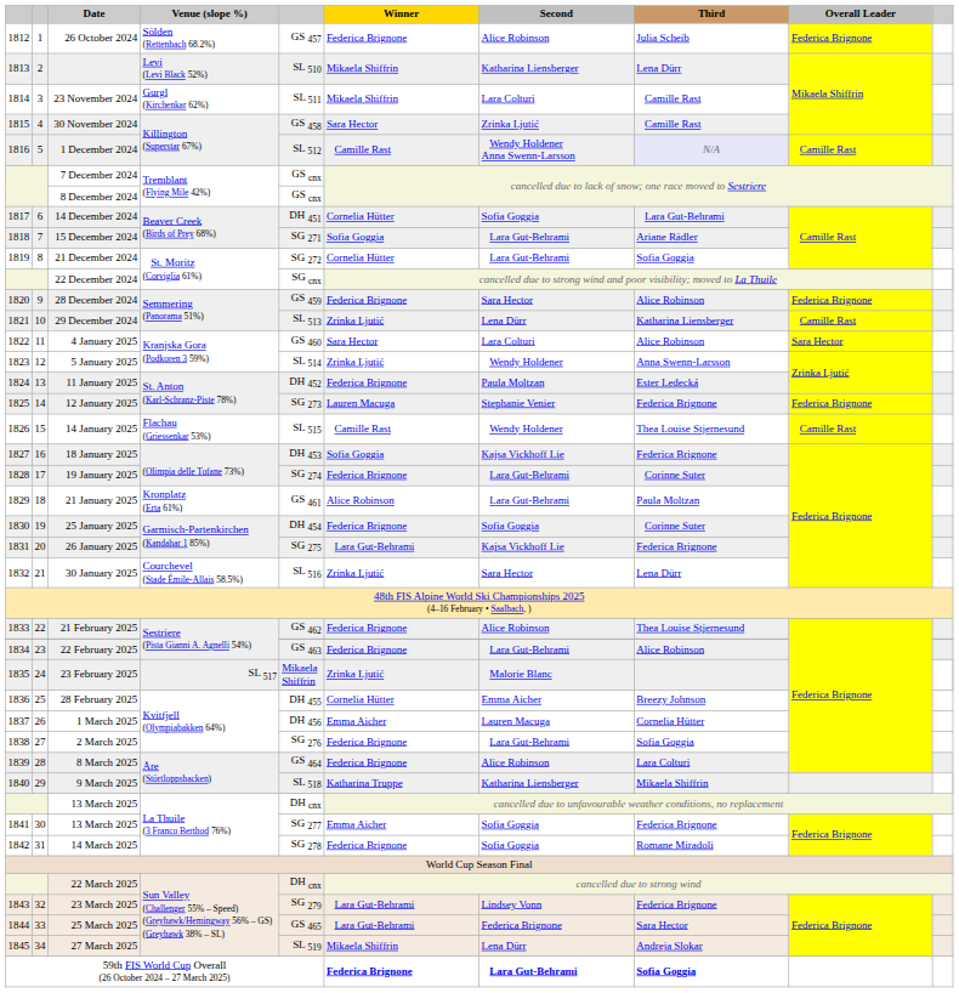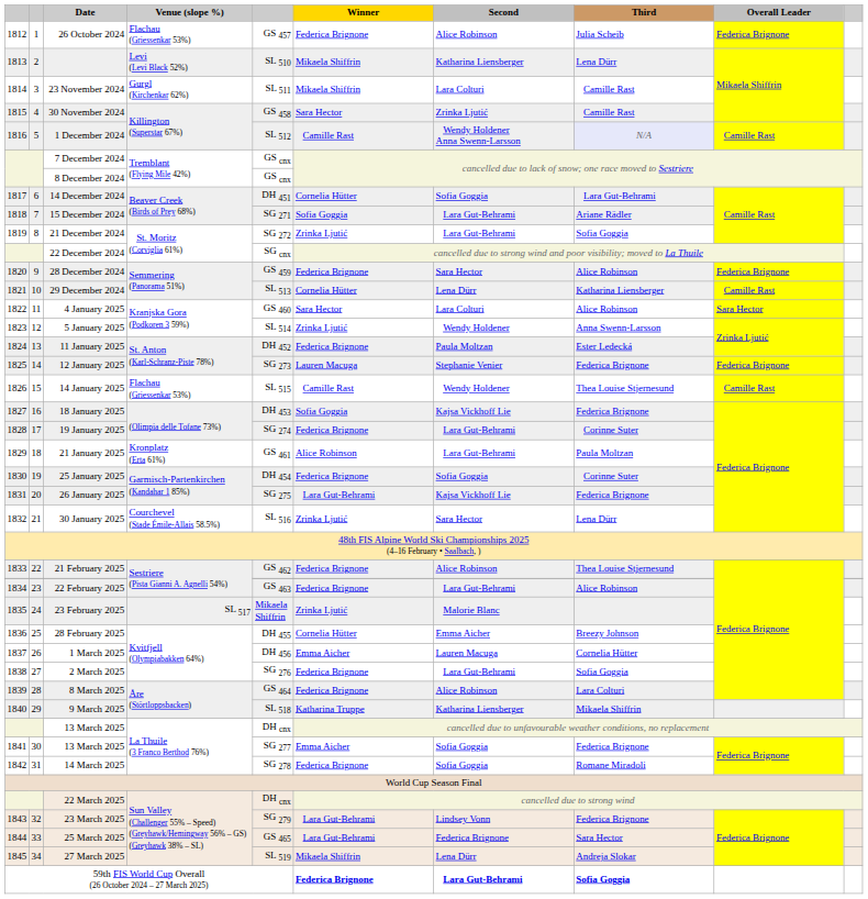 <table class="wikitable plainrowheaders" style="background:#fff; font-size:86%; line-height:16px; border:grey solid 1px; border-collapse:collapse;">
 <tr>
 <th scope="col" style="background:#ccc; width=20 px;"></th>
 <th scope="col" style="background:#ccc; width=20 px;"></th>
 <th scope="col" style="background:#ccc; width:110px;">Date</th>
 <th scope="col" style="background:#ccc; width:170px;">Venue (slope %)</th>
 <th scope="col" style="background:#ccc; width:50px;"></th>
 <th scope="col" style="background:gold; width:190px;">Winner</th>
 <th scope="col" style="background:silver; width:190px;">Second</th>
 <th scope="col" style="background:#c96; width:190px;">Third</th>
 <th scope="col" style="background:silver; width:175px;">Overall Leader</th>
 <th scope="col" style="background:#ccc; width:20px;"></th>
 </tr>
 <tr>
 <td align="center">1812</td>
 <td align="center">1</td>
 <td align="right">26 October 2024</td>
-<td> <a href='#'>Sölden</a><br><small>(<a href='#'>Rettenbach</a> 68.2%)</small></td>
+<td> <a href='#'>Flachau</a><br><small>(<a href='#'>Griessenkar</a> 53%)</small></td>
 <td align=right>GS <sub>457</sub></td>
 <td> <a href='#'>Federica Brignone</a></td>
 <td> <a href='#'>Alice Robinson</a></td>
 <td> <a href='#'>Julia Scheib</a></td>
 <td bgcolor=yellow> <a href='#'>Federica Brignone</a></td>
 <td></td>
 </tr>
 <tr style="background:#EFEFEF">
 <td align="center">1813</td>
 <td align="center">2</td>
 <td align="right"></td>
 <td> <a href='#'>Levi</a><br><small>(<a href='#'>Levi Black</a> 52%)</small></td>
 <td align=right>SL <sub>510</sub></td>
 <td> <a href='#'>Mikaela Shiffrin</a></td>
 <td> <a href='#'>Katharina Liensberger</a></td>
 <td> <a href='#'>Lena Dürr</a></td>
 <td rowspan=3 bgcolor=yellow> <a href='#'>Mikaela Shiffrin</a></td>
 <td></td>
 </tr>
 <tr>
 <td align="center">1814</td>
 <td align="center">3</td>
 <td align="right">23 November 2024</td>
 <td> <a href='#'>Gurgl</a><br><small>(<a href='#'>Kirchenkar</a> 62%)</small></td>
 <td align=right>SL <sub>511</sub></td>
 <td> <a href='#'>Mikaela Shiffrin</a></td>
 <td> <a href='#'>Lara Colturi</a></td>
 <td>   <a href='#'>Camille Rast</a></td>
 <td></td>
 </tr>
 <tr style="background:#EFEFEF">
 <td align="center">1815</td>
 <td align="center">4</td>
 <td align="right">30 November 2024</td>
 <td rowspan="2"> <a href='#'>Killington</a><br><small>(<a href='#'>Superstar</a> 67%)</small></td>
 <td align=right>GS <sub>458</sub></td>
 <td> <a href='#'>Sara Hector</a></td>
 <td> <a href='#'>Zrinka Ljutić</a></td>
 <td>   <a href='#'>Camille Rast</a></td>
 <td></td>
 </tr>
 <tr style="background:#EFEFEF">
 <td align="center">1816</td>
 <td align="center">5</td>
 <td align="right">1 December 2024</td>
 <td align=right>SL <sub>512</sub></td>
 <td>   <a href='#'>Camille Rast</a></td>
 <td>   <a href='#'>Wendy Holdener</a><br> <a href='#'>Anna Swenn-Larsson</a></td>
 <td align=center bgcolor="E6E8FA" style=color:#696969><em>N/A</em></td>
 <td bgcolor=yellow>   <a href='#'>Camille Rast</a></td>
 <td></td>
 </tr>
 <tr>
 <td colspan=2 rowspan=2 bgcolor="F5F5DC"></td>
 <td align="right">7 December 2024</td>
 <td rowspan="2"> <a href='#'>Tremblant</a><br><small>(<a href='#'>Flying Mile</a> 42%)</small></td>
 <td align=right>GS <sub>cnx</sub></td>
 <td colspan=5 rowspan=2 align=center bgcolor="F5F5DC" style=color:#696969><em>cancelled due to lack of snow; one race moved to <a href='#'>Sestriere</a></em></td>
 </tr>
 <tr>
 <td align="right">8 December 2024</td>
 <td align=right>GS <sub>cnx</sub></td>
 </tr>
 <tr style="background:#EFEFEF">
 <td align="center">1817</td>
 <td align="center">6</td>
 <td align="right">14 December 2024</td>
 <td rowspan="2"> <a href='#'>Beaver Creek</a><br><small>(<a href='#'>Birds of Prey</a> 68%)</small></td>
 <td align=right>DH <sub>451</sub></td>
 <td> <a href='#'>Cornelia Hütter</a></td>
 <td> <a href='#'>Sofia Goggia</a></td>
 <td>   <a href='#'>Lara Gut-Behrami</a></td>
 <td rowspan=3 bgcolor=yellow>   <a href='#'>Camille Rast</a></td>
 <td></td>
 </tr>
 <tr style="background:#EFEFEF">
 <td align="center">1818</td>
 <td align="center">7</td>
 <td align="right">15 December 2024</td>
 <td align=right>SG <sub>271</sub></td>
 <td> <a href='#'>Sofia Goggia</a></td>
 <td>   <a href='#'>Lara Gut-Behrami</a></td>
 <td> <a href='#'>Ariane Rädler</a></td>
 <td></td>
 </tr>
 <tr>
 <td align="center">1819</td>
 <td align="center">8</td>
 <td align="right">21 December 2024</td>
 <td rowspan="2">   <a href='#'>St. Moritz</a><br><small>(<a href='#'>Corviglia</a> 61%)</small></td>
 <td align=right>SG <sub>272</sub></td>
-<td> <a href='#'>Cornelia Hütter</a></td>
+<td> <a href='#'>Zrinka Ljutić</a></td>
 <td>   <a href='#'>Lara Gut-Behrami</a></td>
 <td> <a href='#'>Sofia Goggia</a></td>
 <td></td>
 </tr>
 <tr>
 <td colspan=2 bgcolor="F5F5DC"></td>
 <td align="right">22 December 2024</td>
 <td align=right>SG <sub>cnx</sub></td>
 <td colspan=4 align=center bgcolor="F5F5DC" style=color:#696969><em>cancelled due to strong wind and poor visibility; moved to <a href='#'>La Thuile</a></em></td>
 </tr>
 <tr style="background:#EFEFEF">
 <td align="center">1820</td>
 <td align="center">9</td>
 <td align="right">28 December 2024</td>
 <td rowspan="2"> <a href='#'>Semmering</a><br><small>(<a href='#'>Panorama</a> 51%)</small></td>
 <td align=right>GS <sub>459</sub></td>
 <td> <a href='#'>Federica Brignone</a></td>
 <td> <a href='#'>Sara Hector</a></td>
 <td> <a href='#'>Alice Robinson</a></td>
 <td bgcolor=yellow> <a href='#'>Federica Brignone</a></td>
 <td></td>
 </tr>
 <tr style="background:#EFEFEF">
 <td align="center">1821</td>
 <td align="center">10</td>
 <td align="right">29 December 2024</td>
 <td align=right>SL <sub>513</sub></td>
-<td> <a href='#'>Zrinka Ljutić</a></td>
+<td> <a href='#'>Cornelia Hütter</a></td>
 <td> <a href='#'>Lena Dürr</a></td>
 <td> <a href='#'>Katharina Liensberger</a></td>
 <td bgcolor=yellow>   <a href='#'>Camille Rast</a></td>
 <td></td>
 </tr>
 <tr>
 <td align="center">1822</td>
 <td align="center">11</td>
 <td align="right">4 January 2025</td>
 <td rowspan="2"> <a href='#'>Kranjska Gora</a><br><small>(<a href='#'>Podkoren 3</a> 59%)</small></td>
 <td align=right>GS <sub>460</sub></td>
 <td> <a href='#'>Sara Hector</a></td>
 <td> <a href='#'>Lara Colturi</a></td>
 <td> <a href='#'>Alice Robinson</a></td>
 <td bgcolor=yellow> <a href='#'>Sara Hector</a></td>
 <td></td>
 </tr>
 <tr>
 <td align="center">1823</td>
 <td align="center">12</td>
 <td align="right">5 January 2025</td>
 <td align=right>SL <sub>514</sub></td>
 <td> <a href='#'>Zrinka Ljutić</a></td>
 <td>   <a href='#'>Wendy Holdener</a></td>
 <td> <a href='#'>Anna Swenn-Larsson</a></td>
 <td rowspan=2 bgcolor=yellow> <a href='#'>Zrinka Ljutić</a></td>
 <td></td>
 </tr>
 <tr style="background:#EFEFEF">
 <td align="center">1824</td>
 <td align="center">13</td>
 <td align="right">11 January 2025</td>
 <td rowspan="2"> <a href='#'>St. Anton</a><br><small>(<a href='#'>Karl-Schranz-Piste</a> 78%)</small></td>
 <td align=right>DH <sub>452</sub></td>
 <td> <a href='#'>Federica Brignone</a></td>
 <td> <a href='#'>Paula Moltzan</a></td>
 <td> <a href='#'>Ester Ledecká</a></td>
 <td></td>
 </tr>
 <tr style="background:#EFEFEF">
 <td align="center">1825</td>
 <td align="center">14</td>
 <td align="right">12 January 2025</td>
 <td align=right>SG <sub>273</sub></td>
 <td> <a href='#'>Lauren Macuga</a></td>
 <td> <a href='#'>Stephanie Venier</a></td>
 <td> <a href='#'>Federica Brignone</a></td>
 <td bgcolor=yellow> <a href='#'>Federica Brignone</a></td>
 <td></td>
 </tr>
 <tr>
 <td align="center">1826</td>
 <td align="center">15</td>
 <td align="right">14 January 2025</td>
 <td> <a href='#'>Flachau</a><br><small>(<a href='#'>Griessenkar</a> 53%)</small></td>
 <td align=right>SL <sub>515</sub></td>
 <td>   <a href='#'>Camille Rast</a></td>
 <td>   <a href='#'>Wendy Holdener</a></td>
 <td> <a href='#'>Thea Louise Stjernesund</a></td>
 <td bgcolor=yellow>   <a href='#'>Camille Rast</a></td>
 <td></td>
 </tr>
 <tr style="background:#EFEFEF">
 <td align="center">1827</td>
 <td align="center">16</td>
 <td align="right">18 January 2025</td>
 <td rowspan="2"><br><small>(<a href='#'>Olimpia delle Tofane</a> 73%)</small></td>
 <td align=right>DH <sub>453</sub></td>
 <td> <a href='#'>Sofia Goggia</a></td>
 <td> <a href='#'>Kajsa Vickhoff Lie</a></td>
 <td> <a href='#'>Federica Brignone</a></td>
 <td rowspan=6 bgcolor=yellow> <a href='#'>Federica Brignone</a></td>
 <td></td>
 </tr>
 <tr style="background:#EFEFEF">
 <td align="center">1828</td>
 <td align="center">17</td>
 <td align="right">19 January 2025</td>
 <td align=right>SG <sub>274</sub></td>
 <td> <a href='#'>Federica Brignone</a></td>
 <td>   <a href='#'>Lara Gut-Behrami</a></td>
 <td>   <a href='#'>Corinne Suter</a></td>
 <td></td>
 </tr>
 <tr>
 <td align="center">1829</td>
 <td align="center">18</td>
 <td align="right">21 January 2025</td>
 <td> <a href='#'>Kronplatz</a><br><small>(<a href='#'>Erta</a> 61%)</small></td>
 <td align=right>GS <sub>461</sub></td>
 <td> <a href='#'>Alice Robinson</a></td>
 <td>   <a href='#'>Lara Gut-Behrami</a></td>
 <td> <a href='#'>Paula Moltzan</a></td>
 <td></td>
 </tr>
 <tr style="background:#EFEFEF">
 <td align="center">1830</td>
 <td align="center">19</td>
 <td align="right">25 January 2025</td>
 <td rowspan="2"> <a href='#'>Garmisch-Partenkirchen</a><br><small>(<a href='#'>Kandahar 1</a> 85%)</small></td>
 <td align=right>DH <sub>454</sub></td>
 <td> <a href='#'>Federica Brignone</a></td>
 <td> <a href='#'>Sofia Goggia</a></td>
 <td>   <a href='#'>Corinne Suter</a></td>
 <td></td>
 </tr>
 <tr style="background:#EFEFEF">
 <td align="center">1831</td>
 <td align="center">20</td>
 <td align="right">26 January 2025</td>
 <td align=right>SG <sub>275</sub></td>
 <td>   <a href='#'>Lara Gut-Behrami</a></td>
 <td> <a href='#'>Kajsa Vickhoff Lie</a></td>
 <td> <a href='#'>Federica Brignone</a></td>
 <td></td>
 </tr>
 <tr>
 <td align="center">1832</td>
 <td align="center">21</td>
 <td align="right">30 January 2025</td>
 <td> <a href='#'>Courchevel</a><br><small>(<a href='#'>Stade Émile-Allais</a> 58.5%)</small></td>
 <td align=right>SL <sub>516</sub></td>
 <td> <a href='#'>Zrinka Ljutić</a></td>
 <td> <a href='#'>Sara Hector</a></td>
 <td> <a href='#'>Lena Dürr</a></td>
 <td></td>
 </tr>
 <tr style="background:#FFEBAD">
 <td align=center colspan=10><a href='#'>48th FIS Alpine World Ski Championships 2025</a><br><small>(4–16 February • <a href='#'>Saalbach</a>, )</small></td>
 </tr>
 <tr style="background:#EFEFEF">
 <td align="center">1833</td>
 <td align="center">22</td>
 <td align="right">21 February 2025</td>
 <td rowspan="3"> <a href='#'>Sestriere</a><br><small>(<a href='#'>Pista Gianni A. Agnelli</a> 54%)</small></td>
 <td align=right>GS <sub>462</sub></td>
 <td> <a href='#'>Federica Brignone</a></td>
 <td> <a href='#'>Alice Robinson</a></td>
 <td> <a href='#'>Thea Louise Stjernesund</a></td>
 <td rowspan=8 bgcolor=yellow> <a href='#'>Federica Brignone</a></td>
 <td></td>
 </tr>
 <tr>
 </tr>
 <tr style="background:#EFEFEF">
 <td align="center">1834</td>
 <td align="center">23</td>
 <td align="right">22 February 2025</td>
 <td align=right>GS <sub>463</sub></td>
 <td> <a href='#'>Federica Brignone</a></td>
 <td>   <a href='#'>Lara Gut-Behrami</a></td>
 <td> <a href='#'>Alice Robinson</a></td>
 <td></td>
 </tr>
 <tr style="background:#EFEFEF">
 <td align="center">1835</td>
 <td align="center">24</td>
 <td align="right">23 February 2025</td>
 <td align=right>SL <sub>517</sub></td>
 <td> <a href='#'>Mikaela Shiffrin</a></td>
 <td> <a href='#'>Zrinka Ljutić</a></td>
 <td>   <a href='#'>Malorie Blanc</a></td>
 <td></td>
 </tr>
 <tr>
 <td align="center">1836</td>
 <td align="center">25</td>
 <td align="right">28 February 2025</td>
 <td rowspan="3"> <a href='#'>Kvitfjell</a><br><small>(<a href='#'>Olympiabakken</a> 64%)</small></td>
 <td align=right>DH <sub>455</sub></td>
 <td> <a href='#'>Cornelia Hütter</a></td>
 <td> <a href='#'>Emma Aicher</a></td>
 <td> <a href='#'>Breezy Johnson</a></td>
 <td></td>
 </tr>
 <tr>
 <td align="center">1837</td>
 <td align="center">26</td>
 <td align="right">1 March 2025</td>
 <td align=right>DH <sub>456</sub></td>
 <td> <a href='#'>Emma Aicher</a></td>
 <td> <a href='#'>Lauren Macuga</a></td>
 <td> <a href='#'>Cornelia Hütter</a></td>
 <td></td>
 </tr>
 <tr>
 <td align="center">1838</td>
 <td align="center">27</td>
 <td align="right">2 March 2025</td>
 <td align=right>SG <sub>276</sub></td>
 <td> <a href='#'>Federica Brignone</a></td>
 <td>   <a href='#'>Lara Gut-Behrami</a></td>
 <td> <a href='#'>Sofia Goggia</a></td>
 <td></td>
 </tr>
 <tr style="background:#EFEFEF">
 <td align="center">1839</td>
 <td align="center">28</td>
 <td align="right">8 March 2025</td>
 <td rowspan="2"> <a href='#'>Åre</a><br><small>(<a href='#'>Störtloppsbacken</a>)</small></td>
 <td align=right>GS <sub>464</sub></td>
 <td> <a href='#'>Federica Brignone</a></td>
 <td> <a href='#'>Alice Robinson</a></td>
 <td> <a href='#'>Lara Colturi</a></td>
 <td></td>
 </tr>
 <tr style="background:#EFEFEF">
 <td align="center">1840</td>
 <td align="center">29</td>
 <td align="right">9 March 2025</td>
 <td align=right>SL <sub>518</sub></td>
 <td> <a href='#'>Katharina Truppe</a></td>
 <td> <a href='#'>Katharina Liensberger</a></td>
 <td> <a href='#'>Mikaela Shiffrin</a></td>
 <td></td>
 </tr>
 <tr>
 <td colspan=2 bgcolor="F5F5DC"></td>
 <td align="right">13 March 2025</td>
 <td rowspan="3"> <a href='#'>La Thuile</a><br><small>(<a href='#'>3 Franco Berthod</a> 76%)</small></td>
 <td align=right>DH <sub>cnx</sub></td>
 <td colspan=5 align=center bgcolor="F5F5DC" style=color:#696969><em>cancelled due to unfavourable weather conditions, no replacement</em></td>
 </tr>
 <tr>
 <td align="center">1841</td>
 <td align="center">30</td>
 <td align="right">13 March 2025</td>
 <td align=right>SG <sub>277</sub></td>
 <td> <a href='#'>Emma Aicher</a></td>
 <td> <a href='#'>Sofia Goggia</a></td>
 <td> <a href='#'>Federica Brignone</a></td>
 <td rowspan=2 bgcolor=yellow> <a href='#'>Federica Brignone</a></td>
 <td></td>
 </tr>
 <tr>
 <td align="center">1842</td>
 <td align="center">31</td>
 <td align="right">14 March 2025</td>
 <td align=right>SG <sub>278</sub></td>
 <td> <a href='#'>Federica Brignone</a></td>
 <td> <a href='#'>Sofia Goggia</a></td>
 <td> <a href='#'>Romane Miradoli</a></td>
 <td></td>
 </tr>
 <tr>
 <td bgcolor=#EFDECD colspan=10 align=center>World Cup Season Final</td>
 </tr>
 <tr bgcolor=#F5EADF>
 <td colspan=2 bgcolor="F5F5DC"></td>
 <td align="right">22 March 2025</td>
 <td rowspan="4"> <a href='#'>Sun Valley</a><br><small>(<a href='#'>Challenger</a> 55% – Speed)<br>(<a href='#'>Greyhawk/Hemingway</a> 56% – GS)</small><br><small>(<a href='#'>Greyhawk</a> 38% – SL)</small></td>
 <td align=right>DH <sub>cnx</sub></td>
 <td colspan=5 align=center bgcolor="F5F5DC" style=color:#696969><em>cancelled due to strong wind</em></td>
 </tr>
 <tr bgcolor=#F5EADF>
 <td align="center">1843</td>
 <td align="center">32</td>
 <td align="right">23 March 2025</td>
 <td align=right>SG <sub>279</sub></td>
 <td>   <a href='#'>Lara Gut-Behrami</a></td>
 <td> <a href='#'>Lindsey Vonn</a></td>
 <td> <a href='#'>Federica Brignone</a></td>
 <td rowspan=3 bgcolor=yellow> <a href='#'>Federica Brignone</a></td>
 <td></td>
 </tr>
 <tr bgcolor=#F5EADF>
 <td align="center">1844</td>
 <td align="center">33</td>
 <td align="right">25 March 2025</td>
 <td align=right>GS <sub>465</sub></td>
 <td>   <a href='#'>Lara Gut-Behrami</a></td>
 <td> <a href='#'>Federica Brignone</a></td>
 <td> <a href='#'>Sara Hector</a></td>
 <td></td>
 </tr>
 <tr bgcolor=#F5EADF>
 <td align="center">1845</td>
 <td align="center">34</td>
 <td align="right">27 March 2025</td>
 <td align=right>SL <sub>519</sub></td>
 <td> <a href='#'>Mikaela Shiffrin</a></td>
 <td> <a href='#'>Lena Dürr</a></td>
 <td> <a href='#'>Andreja Slokar</a></td>
 <td></td>
 </tr>
 <tr>
 <td colspan="5" align="center">59th <a href='#'>FIS World Cup</a> Overall<br><small>(26 October 2024 – 27 March 2025)</small></td>
 <td> <strong><a href='#'>Federica Brignone</a></strong></td>
 <td>   <strong><a href='#'>Lara Gut-Behrami</a></strong></td>
 <td> <strong><a href='#'>Sofia Goggia</a></strong></td>
 <td></td>
 <td></td>
 </tr>
 </table>
